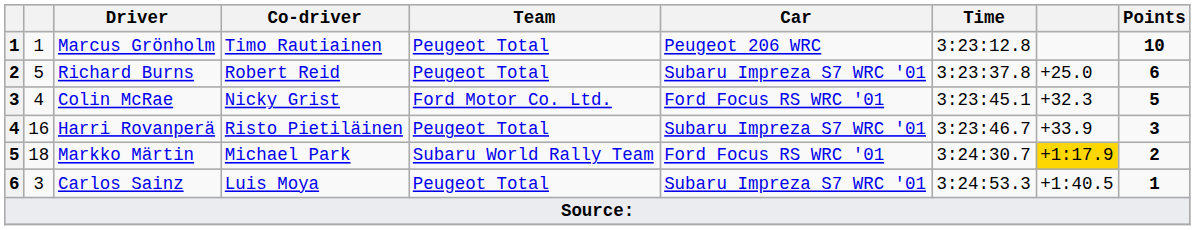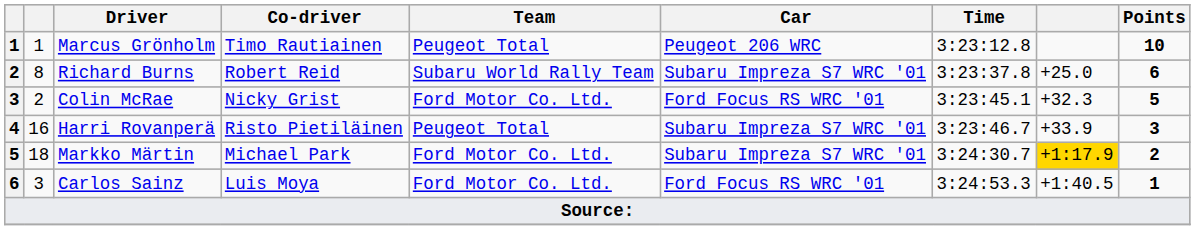 <table class="wikitable" width=85% style="font-size: 85%;">
 <tr>
 <th></th>
 <th></th>
 <th>Driver</th>
 <th>Co-driver</th>
 <th>Team</th>
 <th>Car</th>
 <th>Time</th>
 <th></th>
 <th>Points</th>
 </tr>
 <tr>
 <th>1</th>
 <td align="center">1</td>
 <td> <a href='#'>Marcus Grönholm</a></td>
 <td> <a href='#'>Timo Rautiainen</a></td>
 <td> <a href='#'>Peugeot Total</a></td>
 <td><a href='#'>Peugeot 206 WRC</a></td>
 <td>3:23:12.8</td>
 <td></td>
 <td align="center"><strong>10</strong></td>
 </tr>
 <tr>
 <th>2</th>
-<td align="center">5</td>
+<td align="center">8</td>
 <td> <a href='#'>Richard Burns</a></td>
 <td> <a href='#'>Robert Reid</a></td>
-<td> <a href='#'>Peugeot Total</a></td>
+<td> <a href='#'>Subaru World Rally Team</a></td>
 <td><a href='#'>Subaru Impreza S7 WRC '01</a></td>
 <td>3:23:37.8</td>
 <td>+25.0</td>
 <td align="center"><strong>6</strong></td>
 </tr>
 <tr>
 <th>3</th>
-<td align="center">4</td>
+<td align="center">2</td>
 <td> <a href='#'>Colin McRae</a></td>
 <td> <a href='#'>Nicky Grist</a></td>
 <td> <a href='#'>Ford Motor Co. Ltd.</a></td>
 <td><a href='#'>Ford Focus RS WRC '01</a></td>
 <td>3:23:45.1</td>
 <td>+32.3</td>
 <td align="center"><strong>5</strong></td>
 </tr>
 <tr>
 <th>4</th>
 <td align="center">16</td>
 <td> <a href='#'>Harri Rovanperä</a></td>
 <td> <a href='#'>Risto Pietiläinen</a></td>
 <td> <a href='#'>Peugeot Total</a></td>
 <td><a href='#'>Subaru Impreza S7 WRC '01</a></td>
 <td>3:23:46.7</td>
 <td>+33.9</td>
 <td align="center"><strong>3</strong></td>
 </tr>
 <tr>
 <th>5</th>
 <td align="center">18</td>
 <td> <a href='#'>Markko Märtin</a></td>
 <td> <a href='#'>Michael Park</a></td>
-<td> <a href='#'>Subaru World Rally Team</a></td>
-<td><a href='#'>Ford Focus RS WRC '01</a></td>
+<td> <a href='#'>Ford Motor Co. Ltd.</a></td>
+<td><a href='#'>Subaru Impreza S7 WRC '01</a></td>
 <td>3:24:30.7</td>
 <td style="background: gold;">+1:17.9</td>
 <td align="center"><strong>2</strong></td>
 </tr>
 <tr>
 <th>6</th>
 <td align="center">3</td>
 <td> <a href='#'>Carlos Sainz</a></td>
 <td> <a href='#'>Luis Moya</a></td>
-<td> <a href='#'>Peugeot Total</a></td>
-<td><a href='#'>Subaru Impreza S7 WRC '01</a></td>
+<td> <a href='#'>Ford Motor Co. Ltd.</a></td>
+<td><a href='#'>Ford Focus RS WRC '01</a></td>
 <td>3:24:53.3</td>
 <td>+1:40.5</td>
 <td align="center"><strong>1</strong></td>
 </tr>
 <tr>
 <td style="background-color:#EAECF0; text-align:center" colspan="9"><strong>Source:</strong></td>
 </tr>
 <tr>
 </tr>
 </table>
